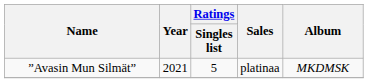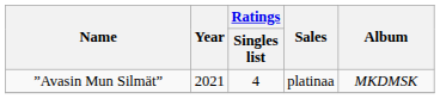 <table class="wikitable plainrowheaders" style="text-align:center;">
 <tr>
 <th scope="col" rowspan="2" style="width:12em;">Name</th>
 <th scope="col" rowspan="2">Year</th>
 <th scope="col" colspan="1"><a href='#'>Ratings</a></th>
 <th scope="col" rowspan="2">Sales</th>
 <th scope="col" rowspan="2" style="width:6em;">Album</th>
 </tr>
 <tr>
 <th width="35">Singles list</th>
 </tr>
 <tr>
 <td scope="row">”Avasin Mun Silmät”</td>
 <td rowspan="1">2021</td>
-<td>5</td>
+<td>4</td>
 <td>platinaa</td>
 <td rowspan="1"><em>MKDMSK</em></td>
 </tr>
 <tr>
 </tr>
 </table>
